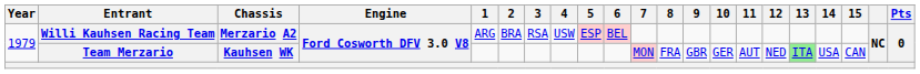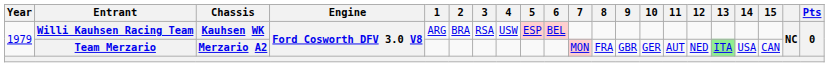 <table class="wikitable" style="text-align:center; font-size:85%">
 <tr>
 <th>Year</th>
 <th>Entrant</th>
 <th>Chassis</th>
 <th>Engine</th>
 <th>1</th>
 <th>2</th>
 <th>3</th>
 <th>4</th>
 <th>5</th>
 <th>6</th>
 <th>7</th>
 <th>8</th>
 <th>9</th>
 <th>10</th>
 <th>11</th>
 <th>12</th>
 <th>13</th>
 <th>14</th>
 <th>15</th>
 <th></th>
 <th><a href='#'>Pts</a></th>
 </tr>
 <tr>
 <td rowspan=2><a href='#'>1979</a></td>
 <th nowrap><a href='#'>Willi Kauhsen Racing Team</a></th>
-<th><a href='#'>Merzario</a> <a href='#'>A2</a></th>
+<th nowrap><a href='#'>Kauhsen</a> <a href='#'>WK</a></th>
 <th rowspan=2 nowrap><a href='#'>Ford Cosworth DFV</a> 3.0 <a href='#'>V8</a></th>
 <td><a href='#'>ARG</a></td>
 <td><a href='#'>BRA</a></td>
 <td><a href='#'>RSA</a></td>
 <td><a href='#'>USW</a></td>
 <td style="background:#FFCFCF;"><a href='#'>ESP</a><br></td>
 <td style="background:#FFCFCF;"><a href='#'>BEL</a><br></td>
 <td></td>
 <td></td>
 <td></td>
 <td></td>
 <td></td>
 <td></td>
 <td></td>
 <td></td>
 <td></td>
 <th rowspan=2>NC</th>
 <th rowspan=2>0</th>
 </tr>
 <tr>
 <th><a href='#'>Team Merzario</a></th>
-<th nowrap><a href='#'>Kauhsen</a> <a href='#'>WK</a></th>
+<th><a href='#'>Merzario</a> <a href='#'>A2</a></th>
 <td></td>
 <td></td>
 <td></td>
 <td></td>
 <td></td>
 <td></td>
 <td style="background:#FFCFCF;"><a href='#'>MON</a><br></td>
 <td><a href='#'>FRA</a></td>
 <td><a href='#'>GBR</a></td>
 <td><a href='#'>GER</a></td>
 <td><a href='#'>AUT</a></td>
 <td><a href='#'>NED</a></td>
 <td style="background: lightgreen;"><a href='#'>ITA</a></td>
 <td><a href='#'>USA</a></td>
 <td><a href='#'>CAN</a></td>
 </tr>
 <tr>
 <th colspan="21"></th>
 </tr>
 </table>
